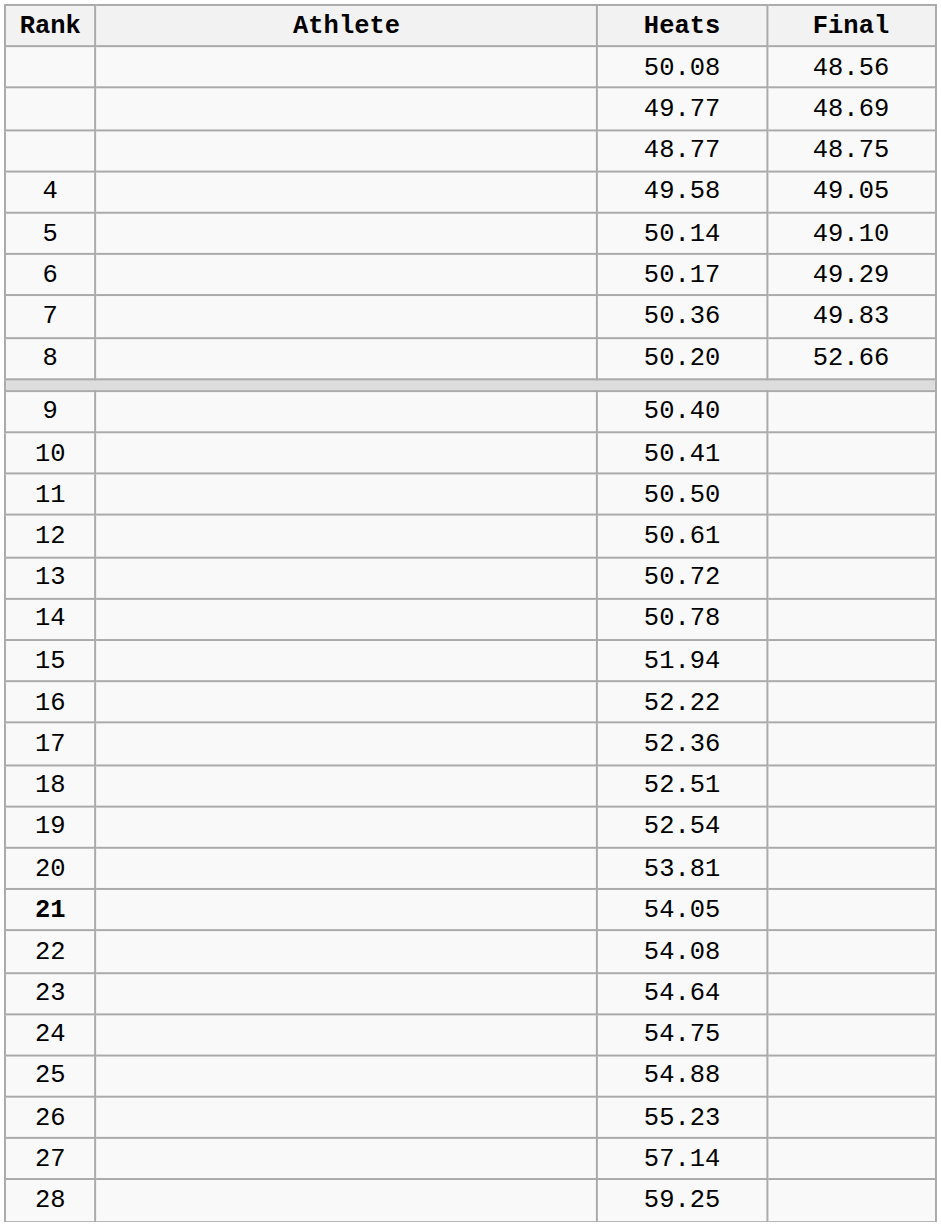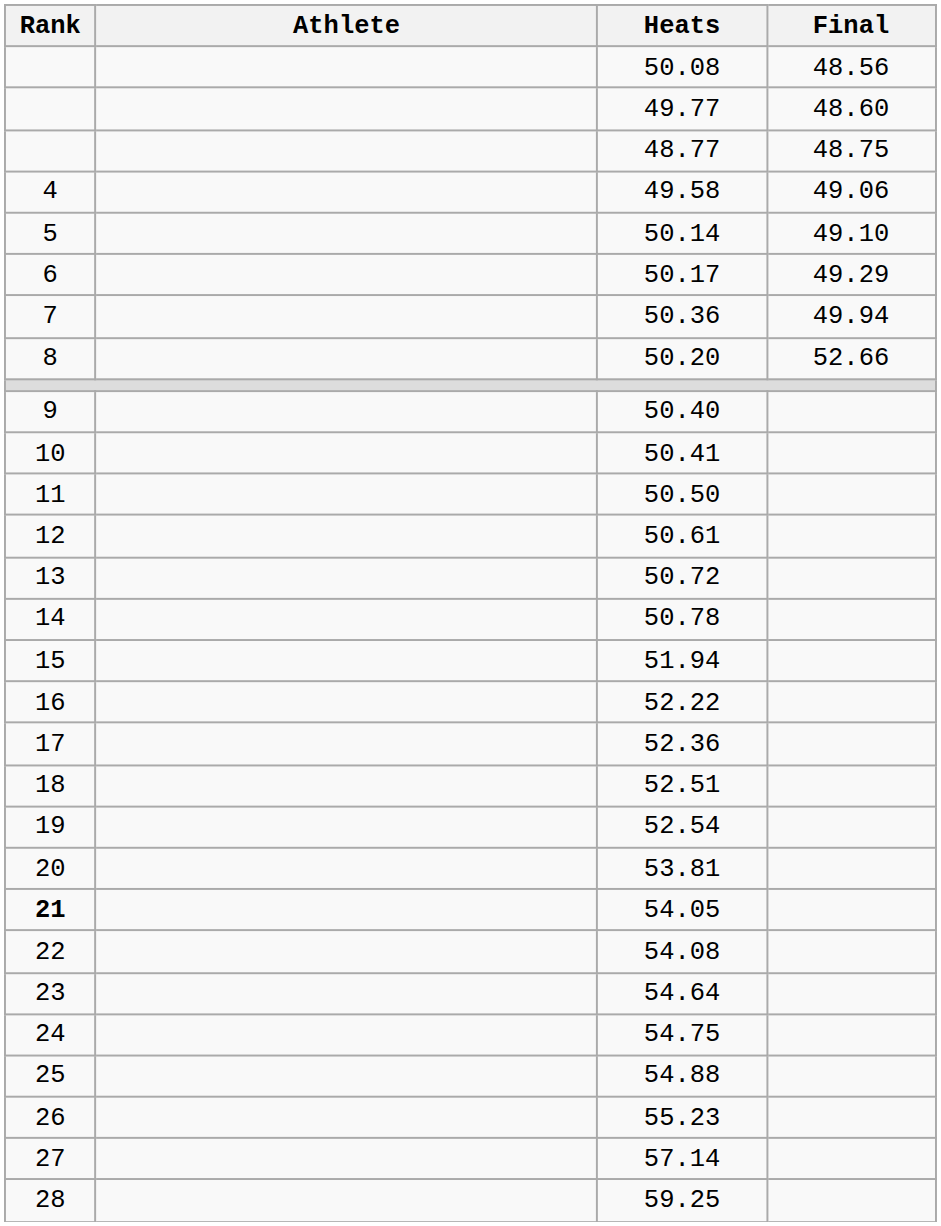 <table class=wikitable style="text-align:center">
 <tr>
 <th width=40>Rank</th>
 <th width=250>Athlete</th>
 <th width=80>Heats</th>
 <th width=80>Final</th>
 </tr>
 <tr>
 <td></td>
 <td align=left></td>
 <td>50.08</td>
 <td>48.56</td>
 </tr>
 <tr>
 <td></td>
 <td align=left></td>
 <td>49.77</td>
-<td>48.69</td>
+<td>48.60</td>
 </tr>
 <tr>
 <td></td>
 <td align=left></td>
 <td>48.77</td>
 <td>48.75</td>
 </tr>
 <tr>
 <td>4</td>
 <td align=left></td>
 <td>49.58</td>
-<td>49.05</td>
+<td>49.06</td>
 </tr>
 <tr>
 <td>5</td>
 <td align=left></td>
 <td>50.14</td>
 <td>49.10</td>
 </tr>
 <tr>
 <td>6</td>
 <td align=left></td>
 <td>50.17</td>
 <td>49.29</td>
 </tr>
 <tr>
 <td>7</td>
 <td align=left></td>
 <td>50.36</td>
-<td>49.83</td>
+<td>49.94</td>
 </tr>
 <tr>
 <td>8</td>
 <td align=left></td>
 <td>50.20</td>
 <td>52.66</td>
 </tr>
 <tr bgcolor=#DDDDDD>
 <td colspan=4></td>
 </tr>
 <tr>
 <td>9</td>
 <td align=left></td>
 <td>50.40</td>
 <td></td>
 </tr>
 <tr>
 <td>10</td>
 <td align=left></td>
 <td>50.41</td>
 <td></td>
 </tr>
 <tr>
 <td>11</td>
 <td align=left></td>
 <td>50.50</td>
 <td></td>
 </tr>
 <tr>
 <td>12</td>
 <td align=left></td>
 <td>50.61</td>
 <td></td>
 </tr>
 <tr>
 <td>13</td>
 <td align=left></td>
 <td>50.72</td>
 <td></td>
 </tr>
 <tr>
 <td>14</td>
 <td align=left></td>
 <td>50.78</td>
 <td></td>
 </tr>
 <tr>
 <td>15</td>
 <td align=left></td>
 <td>51.94</td>
 <td></td>
 </tr>
 <tr>
 <td>16</td>
 <td align=left></td>
 <td>52.22</td>
 <td></td>
 </tr>
 <tr>
 <td>17</td>
 <td align=left></td>
 <td>52.36</td>
 <td></td>
 </tr>
 <tr>
 <td>18</td>
 <td align=left></td>
 <td>52.51</td>
 <td></td>
 </tr>
 <tr>
 <td>19</td>
 <td align=left></td>
 <td>52.54</td>
 <td></td>
 </tr>
 <tr>
 <td>20</td>
 <td align=left></td>
 <td>53.81</td>
 <td></td>
 </tr>
 <tr>
 <td><strong>21</strong></td>
 <td align=left></td>
 <td>54.05</td>
 <td></td>
 </tr>
 <tr>
 <td>22</td>
 <td align=left></td>
 <td>54.08</td>
 <td></td>
 </tr>
 <tr>
 <td>23</td>
 <td align=left></td>
 <td>54.64</td>
 <td></td>
 </tr>
 <tr>
 <td>24</td>
 <td align=left></td>
 <td>54.75</td>
 <td></td>
 </tr>
 <tr>
 <td>25</td>
 <td align=left></td>
 <td>54.88</td>
 <td></td>
 </tr>
 <tr>
 <td>26</td>
 <td align=left></td>
 <td>55.23</td>
 <td></td>
 </tr>
 <tr>
 <td>27</td>
 <td align=left></td>
 <td>57.14</td>
 <td></td>
 </tr>
 <tr>
 <td>28</td>
 <td align=left></td>
 <td>59.25</td>
 <td></td>
 </tr>
 </table>
